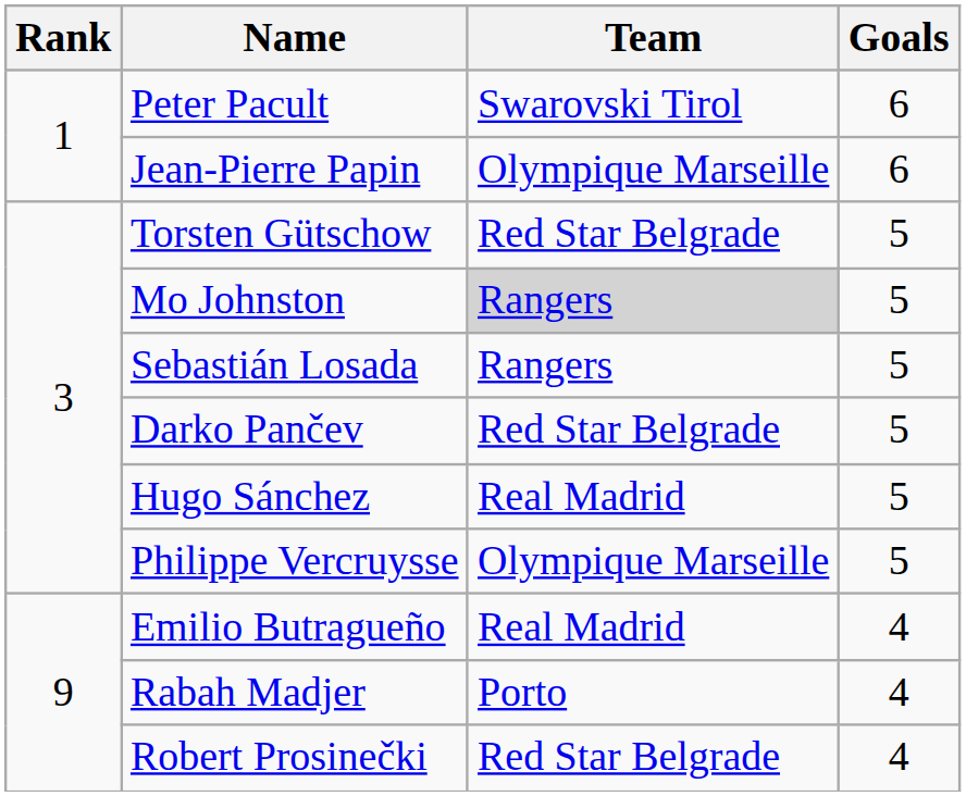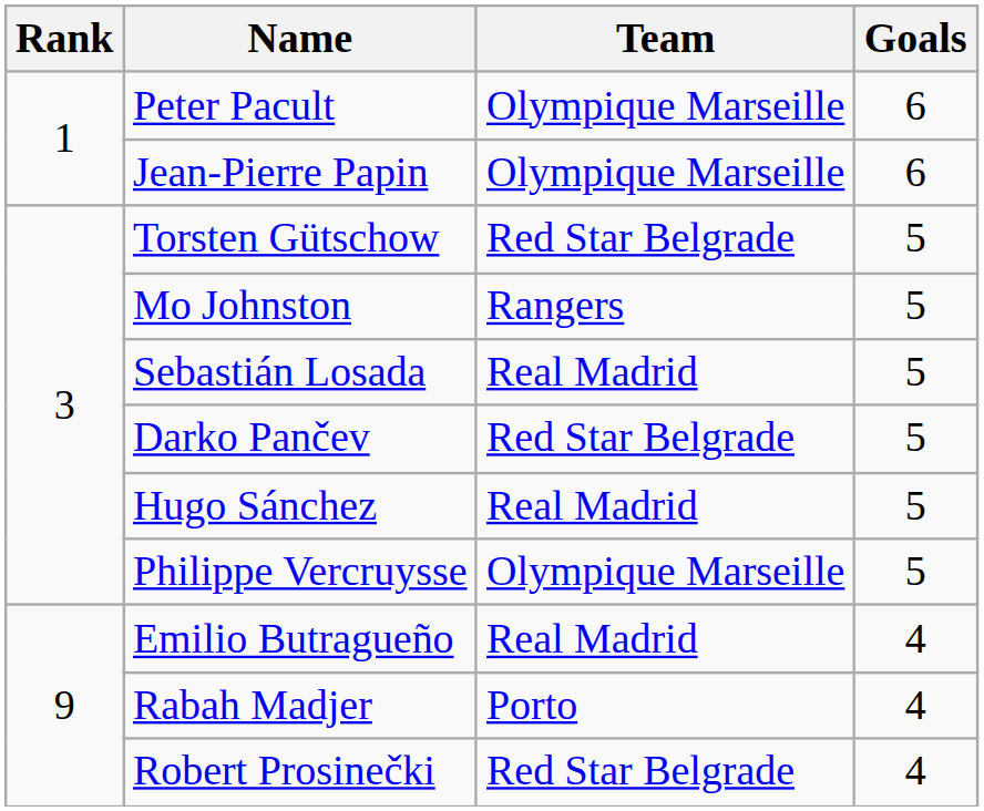 <table class="wikitable" style="text-align:center">
 <tr>
 <th>Rank</th>
 <th>Name</th>
 <th>Team</th>
 <th>Goals</th>
 </tr>
 <tr>
 <td rowspan="2">1</td>
 <td align="left"> <a href='#'>Peter Pacult</a></td>
-<td align="left"> <a href='#'>Swarovski Tirol</a></td>
+<td align="left"> <a href='#'>Olympique Marseille</a></td>
 <td>6</td>
 </tr>
 <tr>
 <td align="left"> <a href='#'>Jean-Pierre Papin</a></td>
 <td align="left"> <a href='#'>Olympique Marseille</a></td>
 <td>6</td>
 </tr>
 <tr>
 <td rowspan="6">3</td>
 <td align="left"> <a href='#'>Torsten Gütschow</a></td>
 <td align="left"> <a href='#'>Red Star Belgrade</a></td>
 <td>5</td>
 </tr>
 <tr>
 <td align="left"> <a href='#'>Mo Johnston</a></td>
-<td align="left" style="background: lightgrey;"> <a href='#'>Rangers</a></td>
+<td align="left"> <a href='#'>Rangers</a></td>
 <td>5</td>
 </tr>
 <tr>
 <td align="left"> <a href='#'>Sebastián Losada</a></td>
-<td align="left"> <a href='#'>Rangers</a></td>
+<td align="left"> <a href='#'>Real Madrid</a></td>
 <td>5</td>
 </tr>
 <tr>
 <td align="left"> <a href='#'>Darko Pančev</a></td>
 <td align="left"> <a href='#'>Red Star Belgrade</a></td>
 <td>5</td>
 </tr>
 <tr>
 <td align="left"> <a href='#'>Hugo Sánchez</a></td>
 <td align="left"> <a href='#'>Real Madrid</a></td>
 <td>5</td>
 </tr>
 <tr>
 <td align="left"> <a href='#'>Philippe Vercruysse</a></td>
 <td align="left"> <a href='#'>Olympique Marseille</a></td>
 <td>5</td>
 </tr>
 <tr>
 <td rowspan="3">9</td>
 <td align="left"> <a href='#'>Emilio Butragueño</a></td>
 <td align="left"> <a href='#'>Real Madrid</a></td>
 <td>4</td>
 </tr>
 <tr>
 <td align="left"> <a href='#'>Rabah Madjer</a></td>
 <td align="left"> <a href='#'>Porto</a></td>
 <td>4</td>
 </tr>
 <tr>
 <td align="left"> <a href='#'>Robert Prosinečki</a></td>
 <td align="left"> <a href='#'>Red Star Belgrade</a></td>
 <td>4</td>
 </tr>
 </table>
